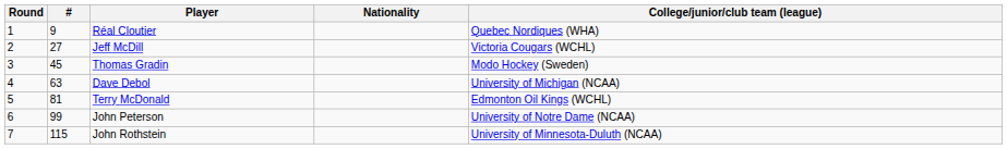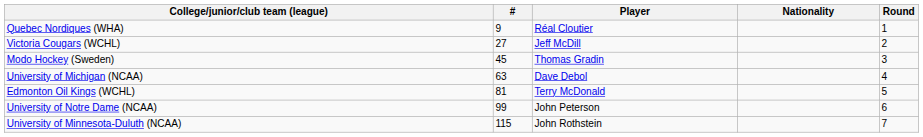 <table class="wikitable">
 <tr align="center">
-<th bgcolor="#DDDDFF" width="4.0%">Round</th>
+<th bgcolor="#DDDDFF" width="50.0%">College/junior/club team (league)</th>
 <th bgcolor="#DDDDFF" width="4.0%">#</th>
 <th bgcolor="#DDDDFF" width="21.0%">Player</th>
 <th bgcolor="#DDDDFF" width="14.5%">Nationality</th>
-<th bgcolor="#DDDDFF" width="50.0%">College/junior/club team (league)</th>
+<th bgcolor="#DDDDFF" width="4.0%">Round</th>
 </tr>
 <tr>
-<td>1</td>
+<td><a href='#'>Quebec Nordiques</a> (WHA)</td>
 <td>9</td>
 <td><a href='#'>Réal Cloutier</a></td>
 <td></td>
-<td><a href='#'>Quebec Nordiques</a> (WHA)</td>
+<td>1</td>
 </tr>
 <tr>
-<td>2</td>
+<td><a href='#'>Victoria Cougars</a> (WCHL)</td>
 <td>27</td>
 <td><a href='#'>Jeff McDill</a></td>
 <td></td>
-<td><a href='#'>Victoria Cougars</a> (WCHL)</td>
+<td>2</td>
 </tr>
 <tr>
-<td>3</td>
+<td><a href='#'>Modo Hockey</a> (Sweden)</td>
 <td>45</td>
 <td><a href='#'>Thomas Gradin</a></td>
 <td></td>
-<td><a href='#'>Modo Hockey</a> (Sweden)</td>
+<td>3</td>
 </tr>
 <tr>
-<td>4</td>
+<td><a href='#'>University of Michigan</a> (NCAA)</td>
 <td>63</td>
 <td><a href='#'>Dave Debol</a></td>
 <td></td>
-<td><a href='#'>University of Michigan</a> (NCAA)</td>
+<td>4</td>
 </tr>
 <tr>
-<td>5</td>
+<td><a href='#'>Edmonton Oil Kings</a> (WCHL)</td>
 <td>81</td>
 <td><a href='#'>Terry McDonald</a></td>
 <td></td>
-<td><a href='#'>Edmonton Oil Kings</a> (WCHL)</td>
+<td>5</td>
 </tr>
 <tr>
-<td>6</td>
+<td><a href='#'>University of Notre Dame</a> (NCAA)</td>
 <td>99</td>
 <td>John Peterson</td>
 <td></td>
-<td><a href='#'>University of Notre Dame</a> (NCAA)</td>
+<td>6</td>
 </tr>
 <tr>
-<td>7</td>
+<td><a href='#'>University of Minnesota-Duluth</a> (NCAA)</td>
 <td>115</td>
 <td>John Rothstein</td>
 <td></td>
-<td><a href='#'>University of Minnesota-Duluth</a> (NCAA)</td>
+<td>7</td>
 </tr>
 </table>
